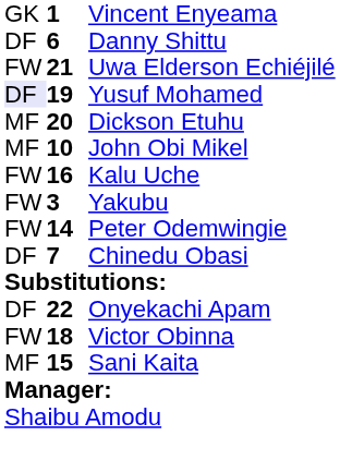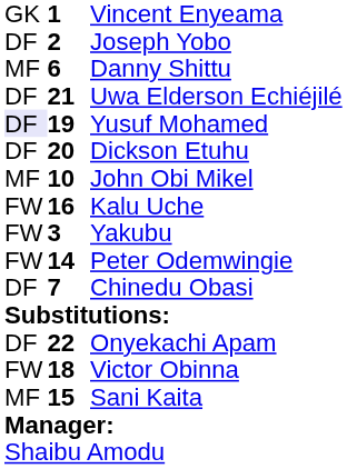 <table style="font-size: 90%" cellspacing="0" cellpadding="0">
 <tr>
 <th width="25"></th>
 <th width="25"></th>
 </tr>
 <tr>
 <td>GK</td>
 <td><strong>1</strong></td>
 <td><a href='#'>Vincent Enyeama</a></td>
 </tr>
 <tr>
 <td>DF</td>
+<td><strong>2</strong></td>
+<td><a href='#'>Joseph Yobo</a></td>
+<td></td>
+<td></td>
+</tr>
+<tr>
+<td>MF</td>
 <td><strong>6</strong></td>
 <td><a href='#'>Danny Shittu</a></td>
 </tr>
 <tr>
-<td>FW</td>
+<td>DF</td>
 <td><strong>21</strong></td>
 <td><a href='#'>Uwa Elderson Echiéjilé</a></td>
 <td></td>
 </tr>
 <tr>
 <td style="background: lavender;">DF</td>
 <td><strong>19</strong></td>
 <td><a href='#'>Yusuf Mohamed</a></td>
 </tr>
 <tr>
-<td>MF</td>
+<td>DF</td>
 <td><strong>20</strong></td>
 <td><a href='#'>Dickson Etuhu</a></td>
 </tr>
 <tr>
 <td>MF</td>
 <td><strong>10</strong></td>
 <td><a href='#'>John Obi Mikel</a></td>
 </tr>
 <tr>
 <td>FW</td>
 <td><strong>16</strong></td>
 <td><a href='#'>Kalu Uche</a></td>
 <td></td>
 <td></td>
 </tr>
 <tr>
 <td>FW</td>
 <td><strong>3</strong></td>
 <td><a href='#'>Yakubu</a></td>
 <td></td>
 <td></td>
 </tr>
 <tr>
 <td>FW</td>
 <td><strong>14</strong></td>
 <td><a href='#'>Peter Odemwingie</a></td>
 </tr>
 <tr>
 <td>DF</td>
 <td><strong>7</strong></td>
 <td><a href='#'>Chinedu Obasi</a></td>
 </tr>
 <tr>
 <td colspan=3><strong>Substitutions:</strong></td>
 </tr>
 <tr>
 <td>DF</td>
 <td><strong>22</strong></td>
 <td><a href='#'>Onyekachi Apam</a></td>
 <td></td>
 <td></td>
 </tr>
 <tr>
 <td>FW</td>
 <td><strong>18</strong></td>
 <td><a href='#'>Victor Obinna</a></td>
 <td></td>
 <td></td>
 </tr>
 <tr>
 <td>MF</td>
 <td><strong>15</strong></td>
 <td><a href='#'>Sani Kaita</a></td>
 <td></td>
 <td></td>
 </tr>
 <tr>
 <td colspan=3><strong>Manager:</strong></td>
 </tr>
 <tr>
 <td colspan=4><a href='#'>Shaibu Amodu</a></td>
 </tr>
 </table>
